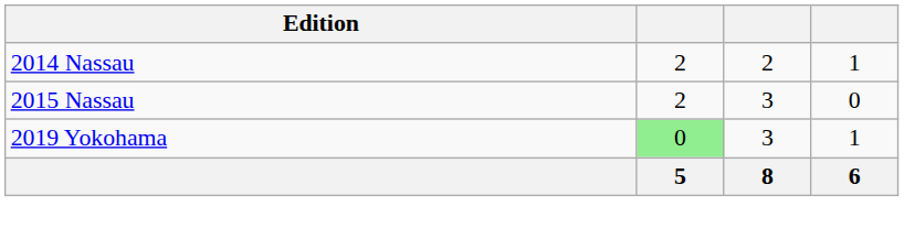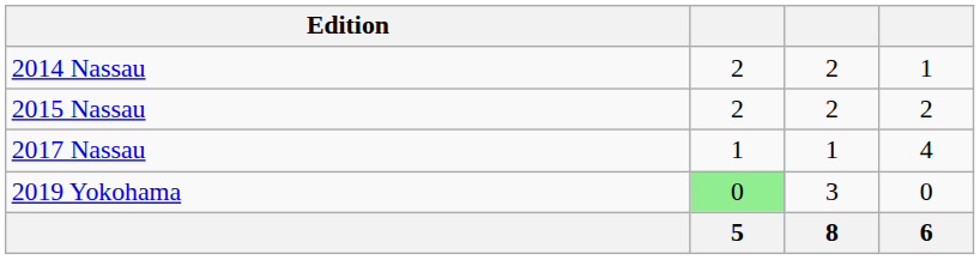 <table class="wikitable" width=30% style="font-size:100%; text-align:center;">
 <tr>
 <th>Edition</th>
 <th></th>
 <th></th>
 <th></th>
 </tr>
 <tr>
 <td align=left> <a href='#'>2014 Nassau</a></td>
 <td>2</td>
 <td>2</td>
 <td>1</td>
 </tr>
 <tr>
 <td align=left> <a href='#'>2015 Nassau</a></td>
 <td>2</td>
-<td>3</td>
-<td>0</td>
+<td>2</td>
+<td>2</td>
+</tr>
+<tr>
+<td align=left> <a href='#'>2017 Nassau</a></td>
+<td>1</td>
+<td>1</td>
+<td>4</td>
 </tr>
 <tr>
 <td align=left> <a href='#'>2019 Yokohama</a></td>
 <td style="background: lightgreen;">0</td>
 <td>3</td>
-<td>1</td>
+<td>0</td>
 </tr>
 <tr>
 <th></th>
 <th>5</th>
 <th>8</th>
 <th>6</th>
 </tr>
 </table>
